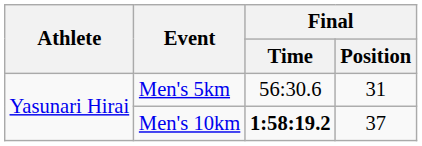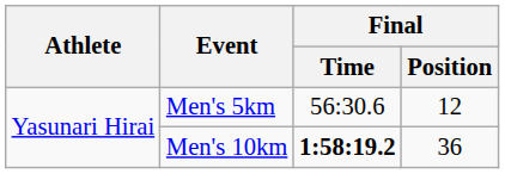 <table class="wikitable" border="1" style="font-size:90%">
 <tr>
 <th rowspan=2>Athlete</th>
 <th rowspan=2>Event</th>
 <th colspan=2>Final</th>
 </tr>
 <tr>
 <th>Time</th>
 <th>Position</th>
 </tr>
 <tr>
 <td rowspan=2><a href='#'>Yasunari Hirai</a></td>
 <td><a href='#'>Men's 5km</a></td>
 <td align=center>56:30.6</td>
-<td align=center>31</td>
+<td align=center>12</td>
 </tr>
 <tr>
 <td><a href='#'>Men's 10km</a></td>
 <td align=center><strong>1:58:19.2</strong></td>
-<td align=center>37</td>
+<td align=center>36</td>
 </tr>
 </table>
